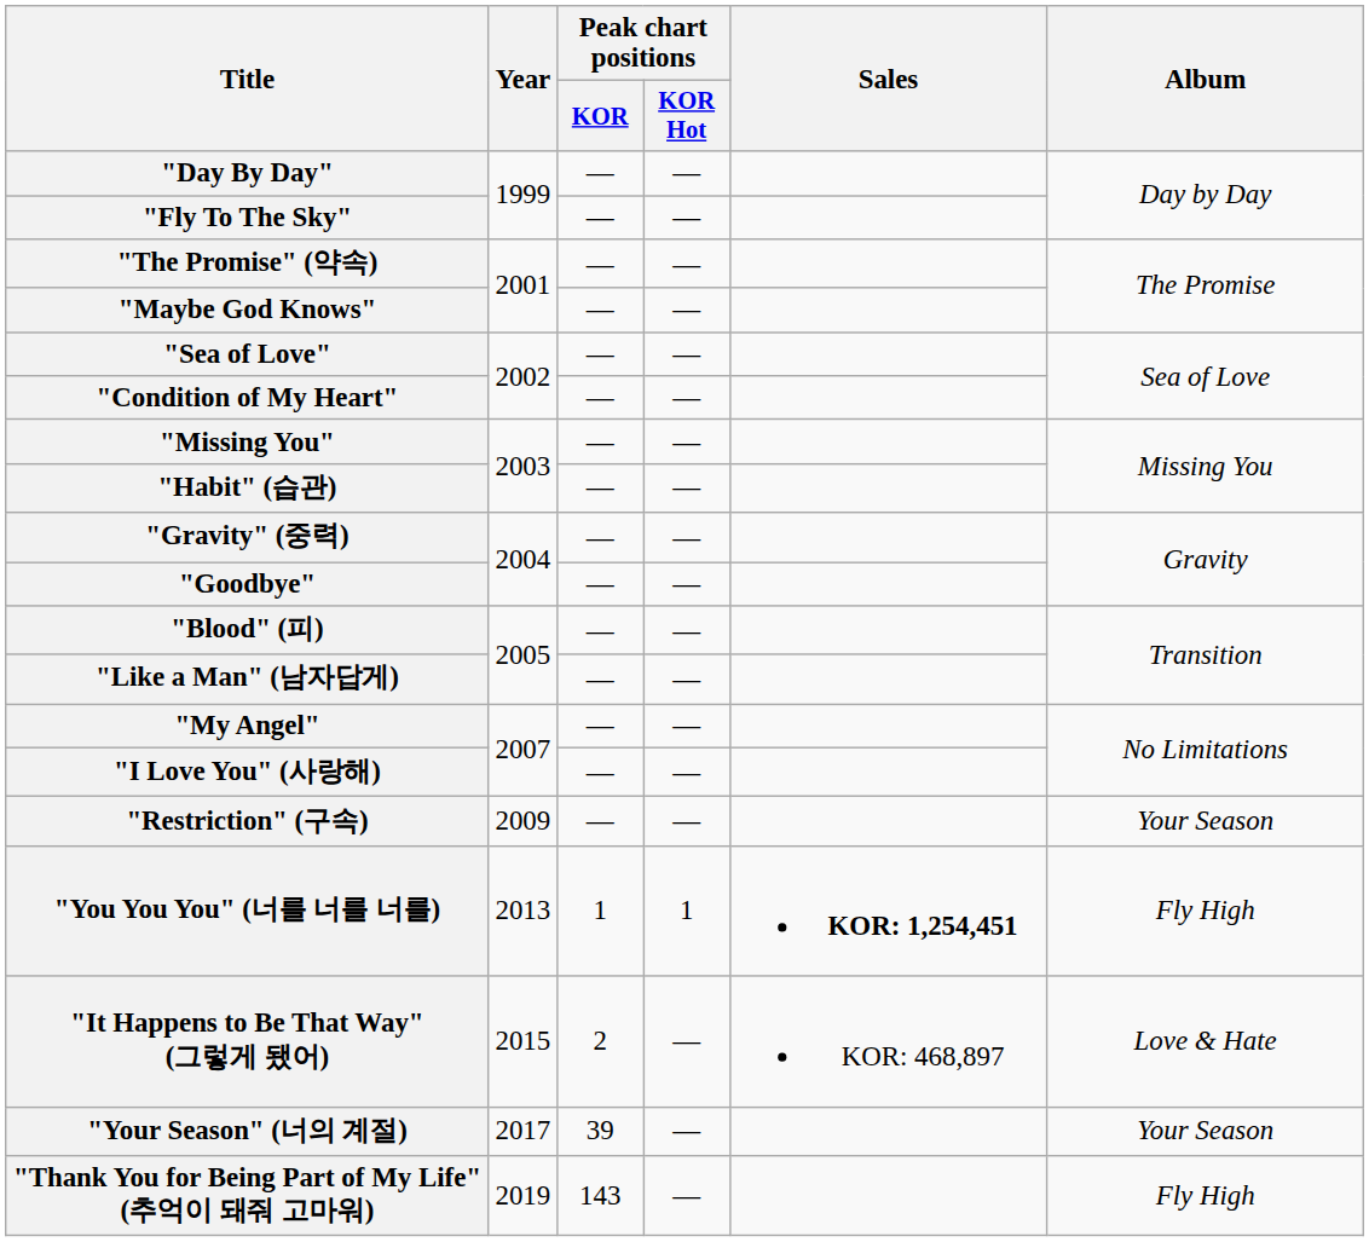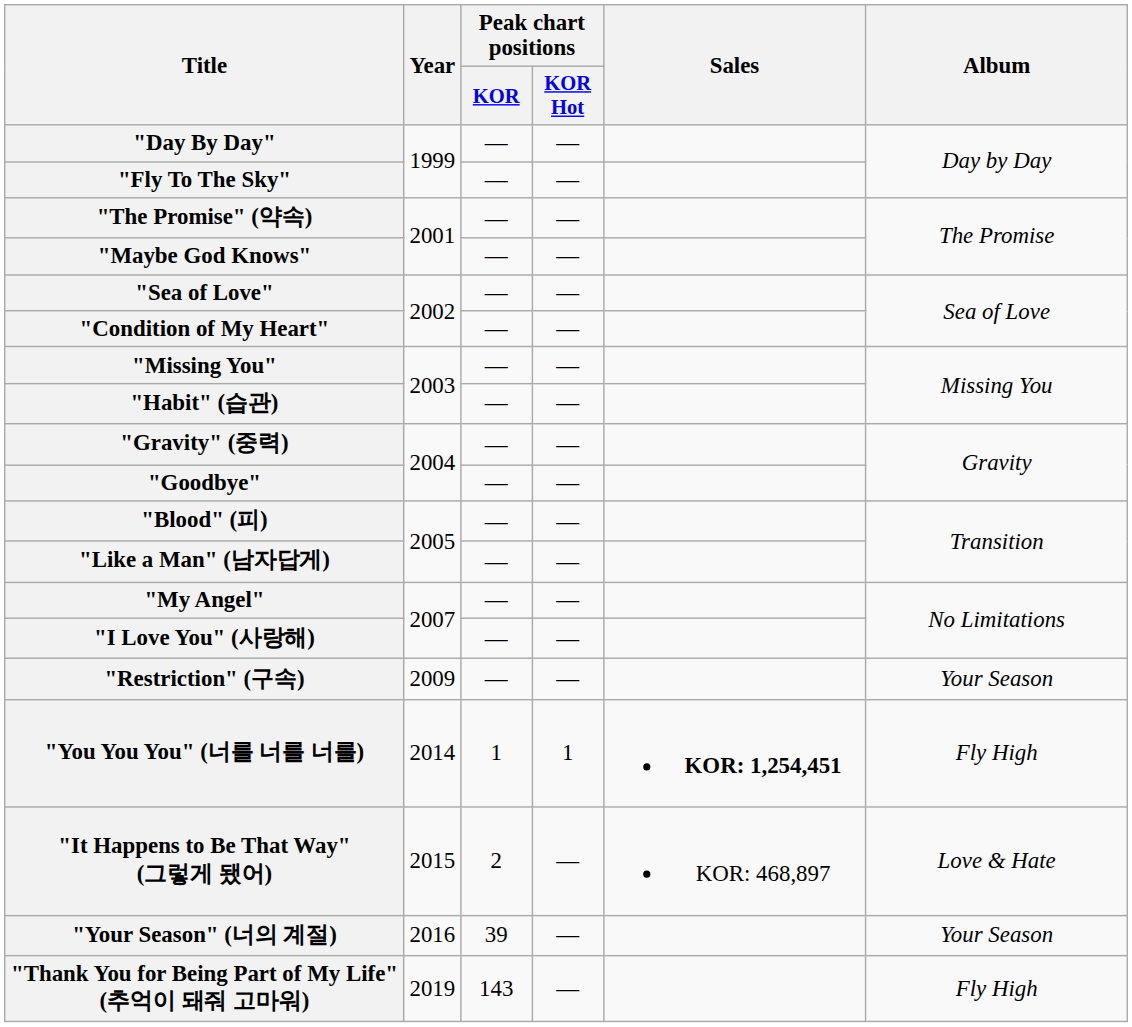 <table class="wikitable plainrowheaders" style="text-align:center;">
 <tr>
 <th rowspan="2" scope="col" style="width:17em;">Title</th>
 <th rowspan="2" scope="col">Year</th>
 <th colspan="2" scope="col">Peak chart positions</th>
 <th rowspan="2" scope="col" style="width:11em;">Sales</th>
 <th rowspan="2" scope="col" style="width:11em;">Album</th>
 </tr>
 <tr>
 <th style="width:3em;font-size:90%;"><a href='#'>KOR</a><br></th>
 <th style="width:3em;font-size:90%;"><a href='#'>KOR Hot</a><br></th>
 </tr>
 <tr>
 <th scope="row">"Day By Day"</th>
 <td rowspan="2">1999</td>
 <td>—</td>
 <td>—</td>
 <td></td>
 <td rowspan="2"><em>Day by Day</em></td>
 </tr>
 <tr>
 <th scope="row">"Fly To The Sky"</th>
 <td>—</td>
 <td>—</td>
 <td></td>
 </tr>
 <tr>
 <th scope="row">"The Promise" (약속)</th>
 <td rowspan="2">2001</td>
 <td>—</td>
 <td>—</td>
 <td></td>
 <td rowspan="2"><em>The Promise</em></td>
 </tr>
 <tr>
 <th scope="row">"Maybe God Knows"</th>
 <td>—</td>
 <td>—</td>
 <td></td>
 </tr>
 <tr>
 <th scope="row">"Sea of Love"</th>
 <td rowspan="2">2002</td>
 <td>—</td>
 <td>—</td>
 <td></td>
 <td rowspan="2"><em>Sea of Love</em></td>
 </tr>
 <tr>
 <th scope="row">"Condition of My Heart"</th>
 <td>—</td>
 <td>—</td>
 <td></td>
 </tr>
 <tr>
 <th scope="row">"Missing You"</th>
 <td rowspan="2">2003</td>
 <td>—</td>
 <td>—</td>
 <td></td>
 <td rowspan="2"><em>Missing You</em></td>
 </tr>
 <tr>
 <th scope="row">"Habit" (습관)</th>
 <td>—</td>
 <td>—</td>
 <td></td>
 </tr>
 <tr>
 <th scope="row">"Gravity" (중력)</th>
 <td rowspan="2">2004</td>
 <td>—</td>
 <td>—</td>
 <td></td>
 <td rowspan="2"><em>Gravity</em></td>
 </tr>
 <tr>
 <th scope="row">"Goodbye"</th>
 <td>—</td>
 <td>—</td>
 <td></td>
 </tr>
 <tr>
 <th scope="row">"Blood" (피)</th>
 <td rowspan="2">2005</td>
 <td>—</td>
 <td>—</td>
 <td></td>
 <td rowspan="2"><em>Transition</em></td>
 </tr>
 <tr>
 <th scope="row">"Like a Man" (남자답게)</th>
 <td>—</td>
 <td>—</td>
 <td></td>
 </tr>
 <tr>
 <th scope="row">"My Angel"</th>
 <td rowspan="2">2007</td>
 <td>—</td>
 <td>—</td>
 <td></td>
 <td rowspan="2"><em>No Limitations</em></td>
 </tr>
 <tr>
 <th scope="row">"I Love You" (사랑해)</th>
 <td>—</td>
 <td>—</td>
 <td></td>
 </tr>
 <tr>
 <th scope="row">"Restriction" (구속)</th>
 <td>2009</td>
 <td>—</td>
 <td>—</td>
 <td></td>
 <td><em>Your Season</em></td>
 </tr>
 <tr>
 <th scope="row">"You You You" (너를 너를 너를)</th>
-<td>2013</td>
+<td>2014</td>
 <td>1</td>
 <td>1</td>
 <td><strong><br><ul><li>KOR: 1,254,451</li></ul></strong></td>
 <td><em>Fly High</em></td>
 </tr>
 <tr>
 <th scope="row">"It Happens to Be That Way" <br> (그렇게 됐어)</th>
 <td>2015</td>
 <td>2</td>
 <td>—</td>
 <td><br><ul><li>KOR: 468,897</li></ul></td>
 <td><em>Love & Hate</em></td>
 </tr>
 <tr>
 <th scope="row">"Your Season" (너의 계절)</th>
-<td>2017</td>
+<td>2016</td>
 <td>39</td>
 <td>—</td>
 <td></td>
 <td><em>Your Season</em></td>
 </tr>
 <tr>
 <th scope="row">"Thank You for Being Part of My Life" <br> (추억이 돼줘 고마워)</th>
 <td>2019</td>
 <td>143</td>
 <td>—</td>
 <td></td>
 <td><em>Fly High</em></td>
 </tr>
 </table>
